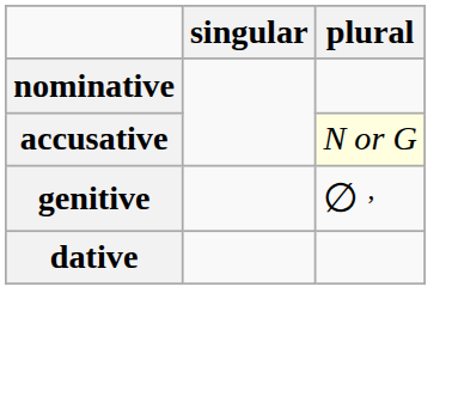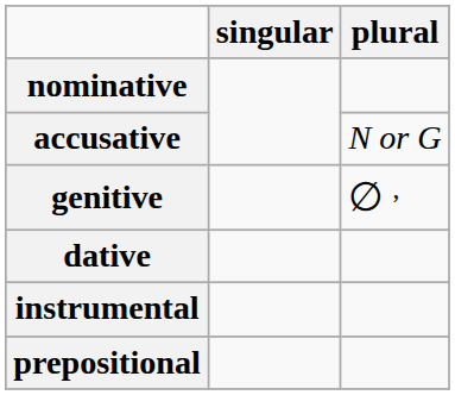 <table class="wikitable">
 <tr>
 <td></td>
 <th style="text-align: center;">singular</th>
 <th style="text-align: center;">plural</th>
 </tr>
 <tr>
 <th>nominative</th>
 <td rowspan="2"><big></big> <sup></sup></td>
 <td><big></big> <sup></sup></td>
 </tr>
 <tr>
 <th>accusative</th>
-<td style="background: lightyellow;"><em>N or G</em></td>
+<td><em>N or G</em></td>
 </tr>
 <tr>
 <th>genitive</th>
 <td><big></big> <sup></sup></td>
 <td><big>∅</big> <sup>, </sup></td>
 </tr>
 <tr>
 <th>dative</th>
 <td><big></big> <sup></sup></td>
 <td><big></big> <sup></sup></td>
 </tr>
+<tr>
+<th>instrumental</th>
+<td><big></big> <sup></sup></td>
+<td><big></big> <sup></sup></td>
+</tr>
+<tr>
+<th>prepositional</th>
+<td><big></big> <sup></sup></td>
+<td><big></big> <sup></sup></td>
+</tr>
 </table>
